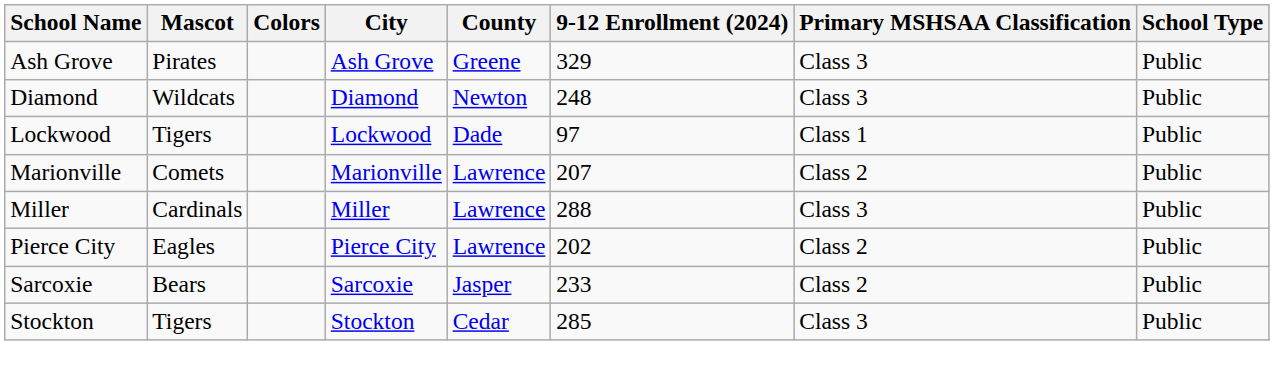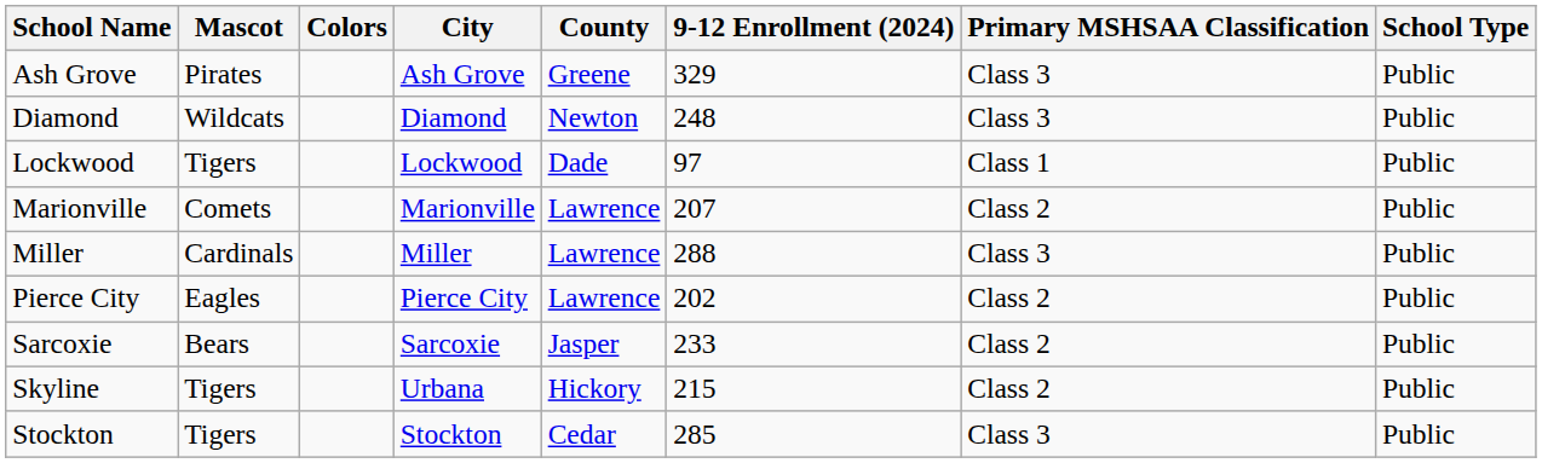 <table class="wikitable">
 <tr>
 <th>School Name</th>
 <th>Mascot</th>
 <th>Colors</th>
 <th>City</th>
 <th>County</th>
 <th>9-12 Enrollment (2024)</th>
 <th>Primary MSHSAA Classification</th>
 <th>School Type</th>
 </tr>
 <tr>
 <td>Ash Grove</td>
 <td>Pirates</td>
 <td></td>
 <td><a href='#'>Ash Grove</a></td>
 <td><a href='#'>Greene</a></td>
 <td>329</td>
 <td>Class 3</td>
 <td>Public</td>
 </tr>
 <tr>
 <td>Diamond</td>
 <td>Wildcats</td>
 <td></td>
 <td><a href='#'>Diamond</a></td>
 <td><a href='#'>Newton</a></td>
 <td>248</td>
 <td>Class 3</td>
 <td>Public</td>
 </tr>
 <tr>
 <td>Lockwood</td>
 <td>Tigers</td>
 <td></td>
 <td><a href='#'>Lockwood</a></td>
 <td><a href='#'>Dade</a></td>
 <td>97</td>
 <td>Class 1</td>
 <td>Public</td>
 </tr>
 <tr>
 <td>Marionville</td>
 <td>Comets</td>
 <td></td>
 <td><a href='#'>Marionville</a></td>
 <td><a href='#'>Lawrence</a></td>
 <td>207</td>
 <td>Class 2</td>
 <td>Public</td>
 </tr>
 <tr>
 <td>Miller</td>
 <td>Cardinals</td>
 <td></td>
 <td><a href='#'>Miller</a></td>
 <td><a href='#'>Lawrence</a></td>
 <td>288</td>
 <td>Class 3</td>
 <td>Public</td>
 </tr>
 <tr>
 <td>Pierce City</td>
 <td>Eagles</td>
 <td></td>
 <td><a href='#'>Pierce City</a></td>
 <td><a href='#'>Lawrence</a></td>
 <td>202</td>
 <td>Class 2</td>
 <td>Public</td>
 </tr>
 <tr>
 <td>Sarcoxie</td>
 <td>Bears</td>
 <td></td>
 <td><a href='#'>Sarcoxie</a></td>
 <td><a href='#'>Jasper</a></td>
 <td>233</td>
 <td>Class 2</td>
 <td>Public</td>
 </tr>
 <tr>
+<td>Skyline</td>
+<td>Tigers</td>
+<td></td>
+<td><a href='#'>Urbana</a></td>
+<td><a href='#'>Hickory</a></td>
+<td>215</td>
+<td>Class 2</td>
+<td>Public</td>
+</tr>
+<tr>
 <td>Stockton</td>
 <td>Tigers</td>
 <td></td>
 <td><a href='#'>Stockton</a></td>
 <td><a href='#'>Cedar</a></td>
 <td>285</td>
 <td>Class 3</td>
 <td>Public</td>
 </tr>
 </table>
